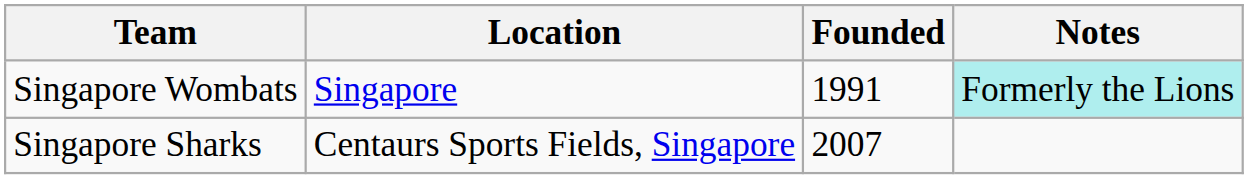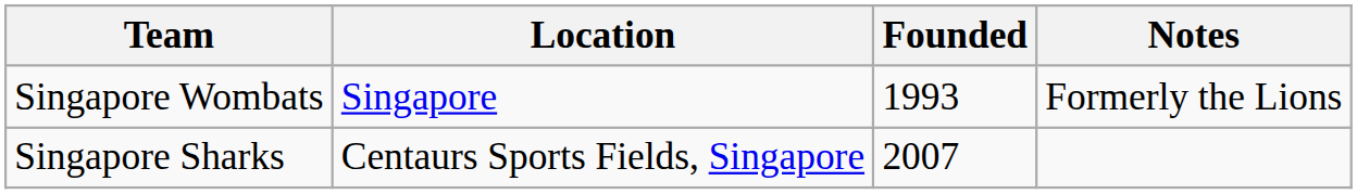 <table class="wikitable">
 <tr>
 <th>Team</th>
 <th>Location</th>
 <th>Founded</th>
 <th>Notes</th>
 </tr>
 <tr>
 <td>Singapore Wombats</td>
 <td><a href='#'>Singapore</a></td>
-<td>1991</td>
-<td style="background: paleturquoise;">Formerly the Lions </td>
+<td>1993</td>
+<td>Formerly the Lions </td>
 </tr>
 <tr>
 <td>Singapore Sharks</td>
 <td>Centaurs Sports Fields, <a href='#'>Singapore</a></td>
 <td>2007</td>
 <td></td>
 </tr>
 </table>
